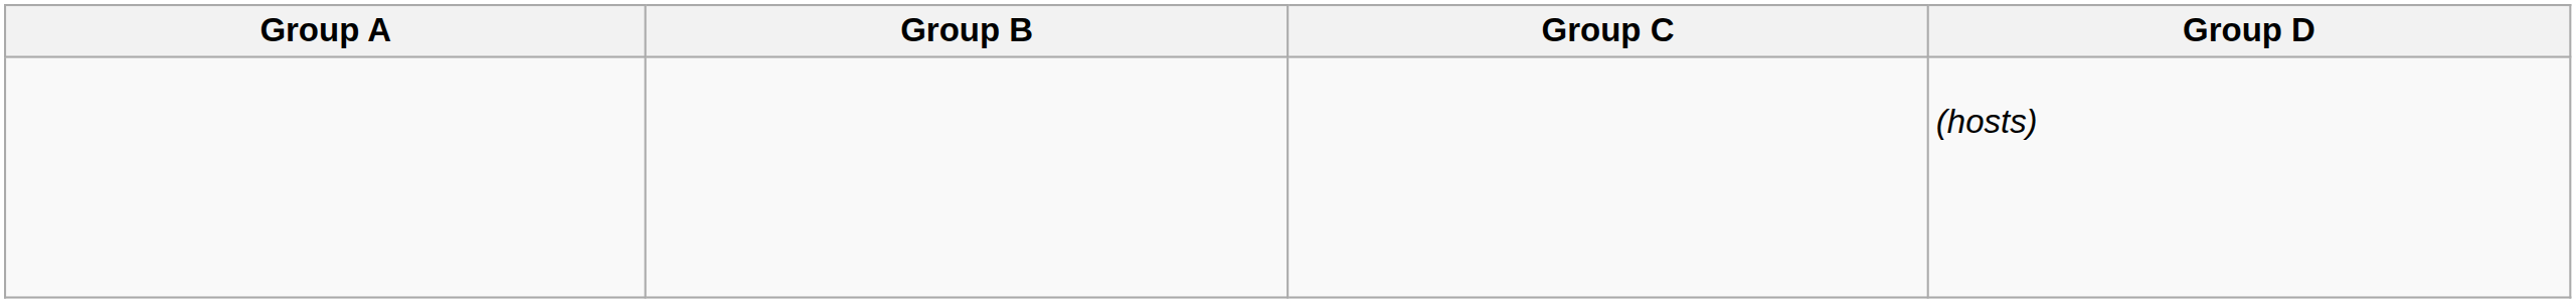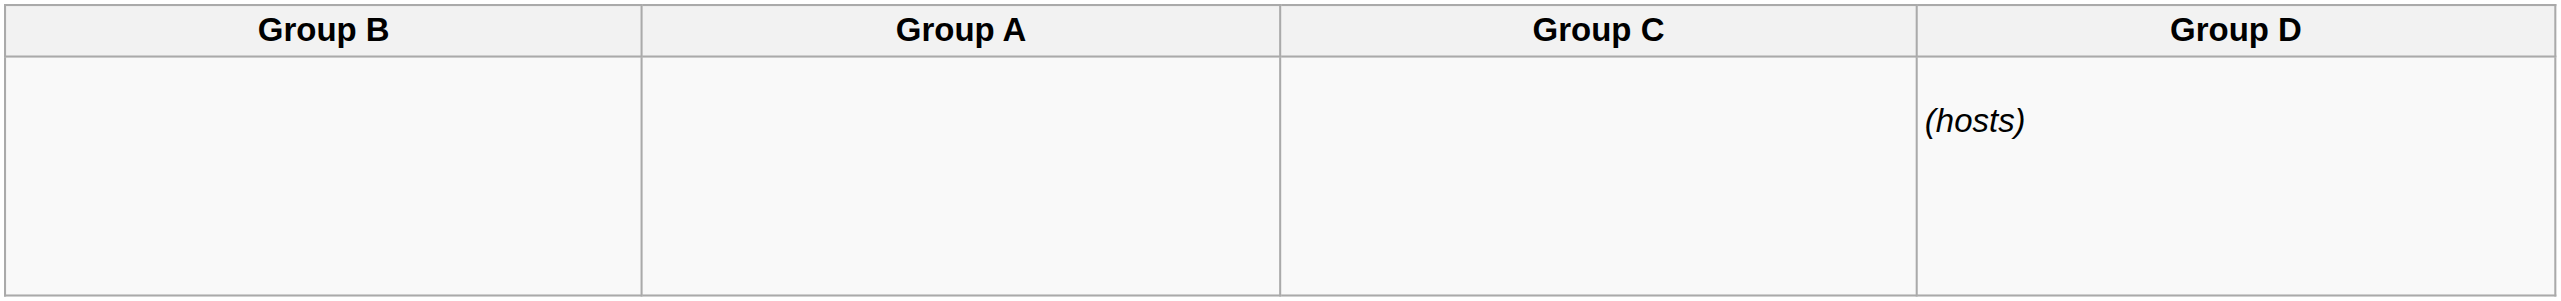 <table class="wikitable" style="width:98%">
 <tr>
+<th width="25%">Group B</th>
 <th width="25%">Group A</th>
-<th width="25%">Group B</th>
 <th width="25%">Group C</th>
 <th width="25%">Group D</th>
 </tr>
 <tr>
+<td><br><br><br><br><br></td>
 <td><br><br><br><br></td>
-<td><br><br><br><br><br></td>
 <td><br><br><br><br><br></td>
 <td><br> <em>(hosts)</em><br><br><br><br><br></td>
 </tr>
 </table>
